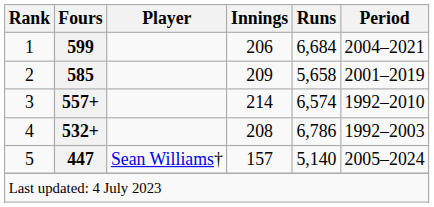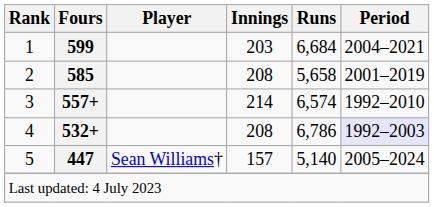 <table class="wikitable plainrowheaders sortable">
 <tr>
 <th scope=col>Rank</th>
 <th scope=col>Fours</th>
 <th scope=col>Player</th>
 <th scope=col>Innings</th>
 <th scope=col>Runs</th>
 <th scope=col>Period</th>
 </tr>
 <tr>
 <td style="text-align:center">1</td>
 <th scope=row style=text-align:center;>599</th>
 <td></td>
-<td style="text-align:center">206</td>
+<td style="text-align:center">203</td>
 <td style="text-align:center">6,684</td>
 <td>2004–2021</td>
 </tr>
 <tr>
 <td style="text-align:center">2</td>
 <th scope=row style=text-align:center;>585</th>
 <td></td>
-<td style="text-align:center">209</td>
+<td style="text-align:center">208</td>
 <td style="text-align:center">5,658</td>
 <td>2001–2019</td>
 </tr>
 <tr>
 <td style="text-align:center">3</td>
 <th scope=row style=text-align:center;>557+</th>
 <td></td>
 <td style="text-align:center">214</td>
 <td style="text-align:center">6,574</td>
 <td>1992–2010</td>
 </tr>
 <tr>
 <td style="text-align:center">4</td>
 <th scope=row style=text-align:center;>532+</th>
 <td></td>
 <td style="text-align:center">208</td>
 <td style="text-align:center">6,786</td>
-<td>1992–2003</td>
+<td style="background: lavender;">1992–2003</td>
 </tr>
 <tr>
 <td style="text-align:center">5</td>
 <th scope=row style=text-align:center;>447</th>
 <td><a href='#'>Sean Williams</a>†</td>
 <td style="text-align:center">157</td>
 <td style="text-align:center">5,140</td>
 <td>2005–2024</td>
 </tr>
 <tr>
 </tr>
 <tr class=sortbottom>
 <td colspan=6><small>Last updated: 4 July 2023</small></td>
 </tr>
 </table>
